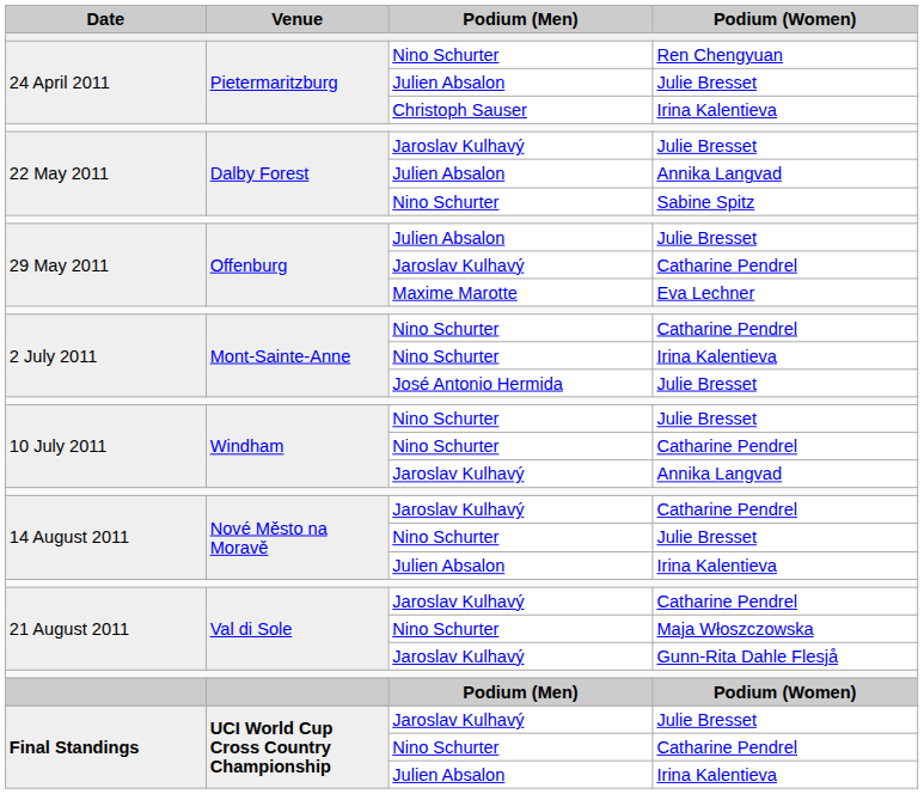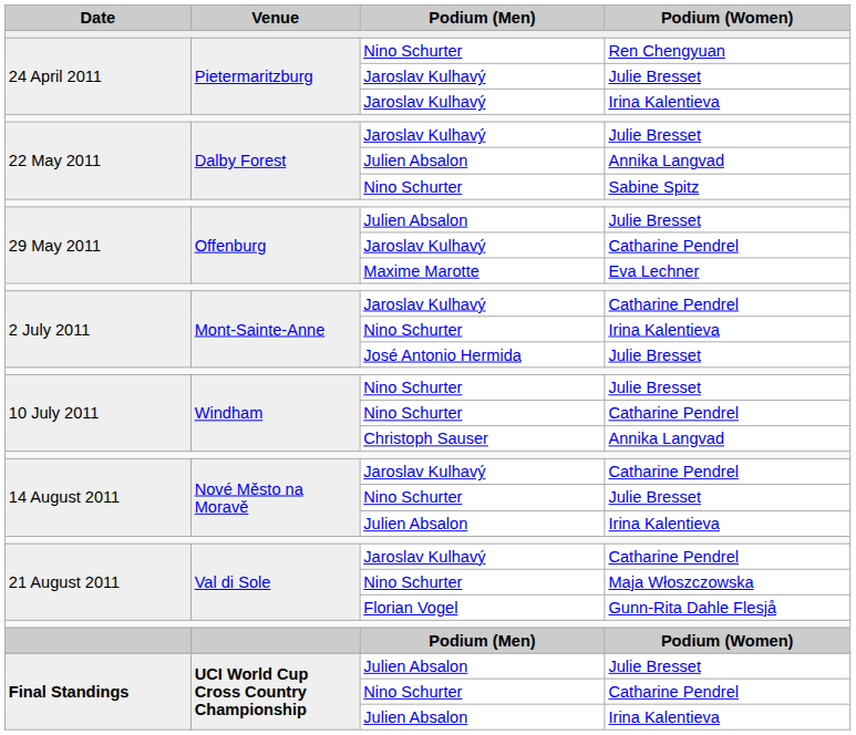 <table class="wikitable" width=90% bgcolor="#f7f8ff" cellpadding="3" cellspacing="0" border="1" style="font-size: 95%; border: gray solid 1px; border-collapse: collapse;">
 <tr bgcolor="#CCCCCC">
 <td align="center"><strong>Date</strong></td>
 <td width=20% align="center"><strong>Venue</strong></td>
 <td width=29% align="center"><strong>Podium (Men)</strong></td>
 <td width=29% align="center"><strong>Podium (Women)</strong></td>
 </tr>
 <tr bgcolor="#EFEFEF">
 <td colspan=4></td>
 </tr>
 <tr bgcolor="#EFEFEF">
 <td rowspan=3>24 April 2011</td>
 <td rowspan=3> <a href='#'>Pietermaritzburg</a></td>
 <td bgcolor="#ffffff">  <a href='#'>Nino Schurter</a></td>
 <td bgcolor="#ffffff">  <a href='#'>Ren Chengyuan</a></td>
 </tr>
 <tr>
-<td bgcolor="#ffffff">  <a href='#'>Julien Absalon</a></td>
+<td bgcolor="#ffffff">   <a href='#'>Jaroslav Kulhavý</a></td>
 <td bgcolor="#ffffff">  <a href='#'>Julie Bresset</a></td>
 </tr>
 <tr>
-<td bgcolor="#ffffff">  <a href='#'>Christoph Sauser</a></td>
+<td bgcolor="#ffffff">  <a href='#'>Jaroslav Kulhavý</a></td>
 <td bgcolor="#ffffff">  <a href='#'>Irina Kalentieva</a></td>
 </tr>
 <tr>
 <td colspan=4></td>
 </tr>
 <tr bgcolor="#EFEFEF">
 <td rowspan=3>22 May 2011</td>
 <td rowspan=3> <a href='#'>Dalby Forest</a></td>
 <td bgcolor="#ffffff">  <a href='#'>Jaroslav Kulhavý</a></td>
 <td bgcolor="#ffffff">  <a href='#'>Julie Bresset</a></td>
 </tr>
 <tr>
 <td bgcolor="#ffffff">  <a href='#'>Julien Absalon</a></td>
 <td bgcolor="#ffffff">  <a href='#'>Annika Langvad</a></td>
 </tr>
 <tr>
 <td bgcolor="#ffffff">  <a href='#'>Nino Schurter</a></td>
 <td bgcolor="#ffffff">  <a href='#'>Sabine Spitz</a></td>
 </tr>
 <tr>
 <td colspan=4></td>
 </tr>
 <tr bgcolor="#EFEFEF">
 <td rowspan=3>29 May 2011</td>
 <td rowspan=3> <a href='#'>Offenburg</a></td>
 <td bgcolor="#ffffff">  <a href='#'>Julien Absalon</a></td>
 <td bgcolor="#ffffff">  <a href='#'>Julie Bresset</a></td>
 </tr>
 <tr>
 <td bgcolor="#ffffff">  <a href='#'>Jaroslav Kulhavý</a></td>
 <td bgcolor="#ffffff">  <a href='#'>Catharine Pendrel</a></td>
 </tr>
 <tr>
 <td bgcolor="#ffffff">  <a href='#'>Maxime Marotte</a></td>
 <td bgcolor="#ffffff">  <a href='#'>Eva Lechner</a></td>
 </tr>
 <tr>
 <td colspan=4></td>
 </tr>
 <tr bgcolor="#EFEFEF">
 <td rowspan=3>2 July 2011</td>
 <td rowspan=3> <a href='#'>Mont-Sainte-Anne</a></td>
-<td bgcolor="#ffffff">  <a href='#'>Nino Schurter</a></td>
+<td bgcolor="#ffffff">  <a href='#'>Jaroslav Kulhavý</a></td>
 <td bgcolor="#ffffff">  <a href='#'>Catharine Pendrel</a></td>
 </tr>
 <tr>
 <td bgcolor="#ffffff">  <a href='#'>Nino Schurter</a></td>
 <td bgcolor="#ffffff">  <a href='#'>Irina Kalentieva</a></td>
 </tr>
 <tr>
 <td bgcolor="#ffffff">   <a href='#'>José Antonio Hermida</a></td>
 <td bgcolor="#ffffff">   <a href='#'>Julie Bresset</a></td>
 </tr>
 <tr>
 <td colspan=4></td>
 </tr>
 <tr bgcolor="#EFEFEF">
 <td rowspan=3>10 July 2011</td>
 <td rowspan=3> <a href='#'>Windham</a></td>
 <td bgcolor="#ffffff">  <a href='#'>Nino Schurter</a></td>
 <td bgcolor="#ffffff">  <a href='#'>Julie Bresset</a></td>
 </tr>
 <tr>
 <td bgcolor="#ffffff">  <a href='#'>Nino Schurter</a></td>
 <td bgcolor="#ffffff">  <a href='#'>Catharine Pendrel</a></td>
 </tr>
 <tr>
-<td bgcolor="#ffffff">  <a href='#'>Jaroslav Kulhavý</a></td>
+<td bgcolor="#ffffff">  <a href='#'>Christoph Sauser</a></td>
 <td bgcolor="#ffffff">  <a href='#'>Annika Langvad</a></td>
 </tr>
 <tr>
 <td colspan=4></td>
 </tr>
 <tr bgcolor="#EFEFEF">
 <td rowspan=3>14 August 2011</td>
 <td rowspan=3> <a href='#'>Nové Město na Moravě</a></td>
 <td bgcolor="#ffffff">  <a href='#'>Jaroslav Kulhavý</a></td>
 <td bgcolor="#ffffff">  <a href='#'>Catharine Pendrel</a></td>
 </tr>
 <tr>
 <td bgcolor="#ffffff">  <a href='#'>Nino Schurter</a></td>
 <td bgcolor="#ffffff">  <a href='#'>Julie Bresset</a></td>
 </tr>
 <tr>
 <td bgcolor="#ffffff">  <a href='#'>Julien Absalon</a></td>
 <td bgcolor="#ffffff">  <a href='#'>Irina Kalentieva</a></td>
 </tr>
 <tr>
 <td colspan=4></td>
 </tr>
 <tr bgcolor="#EFEFEF">
 <td rowspan=3>21 August 2011</td>
 <td rowspan=3> <a href='#'>Val di Sole</a></td>
 <td bgcolor="#ffffff">  <a href='#'>Jaroslav Kulhavý</a></td>
 <td bgcolor="#ffffff">  <a href='#'>Catharine Pendrel</a></td>
 </tr>
 <tr>
 <td bgcolor="#ffffff">  <a href='#'>Nino Schurter</a></td>
 <td bgcolor="#ffffff">  <a href='#'>Maja Włoszczowska</a></td>
 </tr>
 <tr>
-<td bgcolor="#ffffff">   <a href='#'>Jaroslav Kulhavý</a></td>
+<td bgcolor="#ffffff">  <a href='#'>Florian Vogel</a></td>
 <td bgcolor="#ffffff">  <a href='#'>Gunn-Rita Dahle Flesjå</a></td>
 </tr>
 <tr>
 <td colspan=4></td>
 </tr>
 <tr bgcolor="#CCCCCC">
 <td align="center"></td>
 <td width=20% align="center"></td>
 <td width=29% align="center"><strong>Podium (Men)</strong></td>
 <td width=29% align="center"><strong>Podium (Women)</strong></td>
 </tr>
 <tr bgcolor="#EFEFEF">
 </tr>
 <tr bgcolor="#EFEFEF">
 <td rowspan=3><strong>Final Standings</strong></td>
 <td rowspan=3><strong>UCI World Cup<br> Cross Country Championship</strong></td>
-<td bgcolor="#ffffff">   <a href='#'>Jaroslav Kulhavý</a></td>
+<td bgcolor="#ffffff">  <a href='#'>Julien Absalon</a></td>
 <td bgcolor="#ffffff">   <a href='#'>Julie Bresset</a></td>
 </tr>
 <tr>
 <td bgcolor="#ffffff">  <a href='#'>Nino Schurter</a></td>
 <td bgcolor="#ffffff">  <a href='#'>Catharine Pendrel</a></td>
 </tr>
 <tr>
 <td bgcolor="#ffffff">  <a href='#'>Julien Absalon</a></td>
 <td bgcolor="#ffffff">  <a href='#'>Irina Kalentieva</a></td>
 </tr>
 </table>
